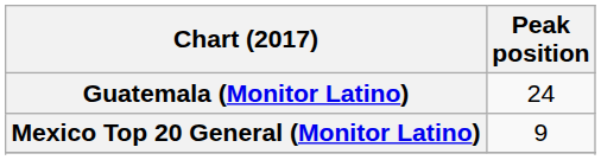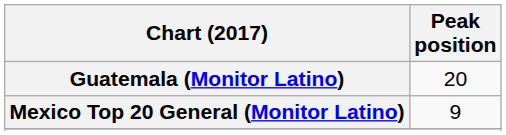 <table class="wikitable plainrowheaders sortable" style="text-align:left;">
 <tr>
 <th>Chart (2017)</th>
 <th>Peak<br>position</th>
 </tr>
 <tr>
 <th>Guatemala (<a href='#'>Monitor Latino</a>)</th>
-<td align="center">24</td>
+<td align="center">20</td>
 </tr>
 <tr>
 <th scope="row">Mexico Top 20 General (<a href='#'>Monitor Latino</a>)</th>
 <td align="center">9</td>
 </tr>
 <tr>
 </tr>
 <tr>
 </tr>
 <tr>
 </tr>
 <tr>
 </tr>
 </table>
